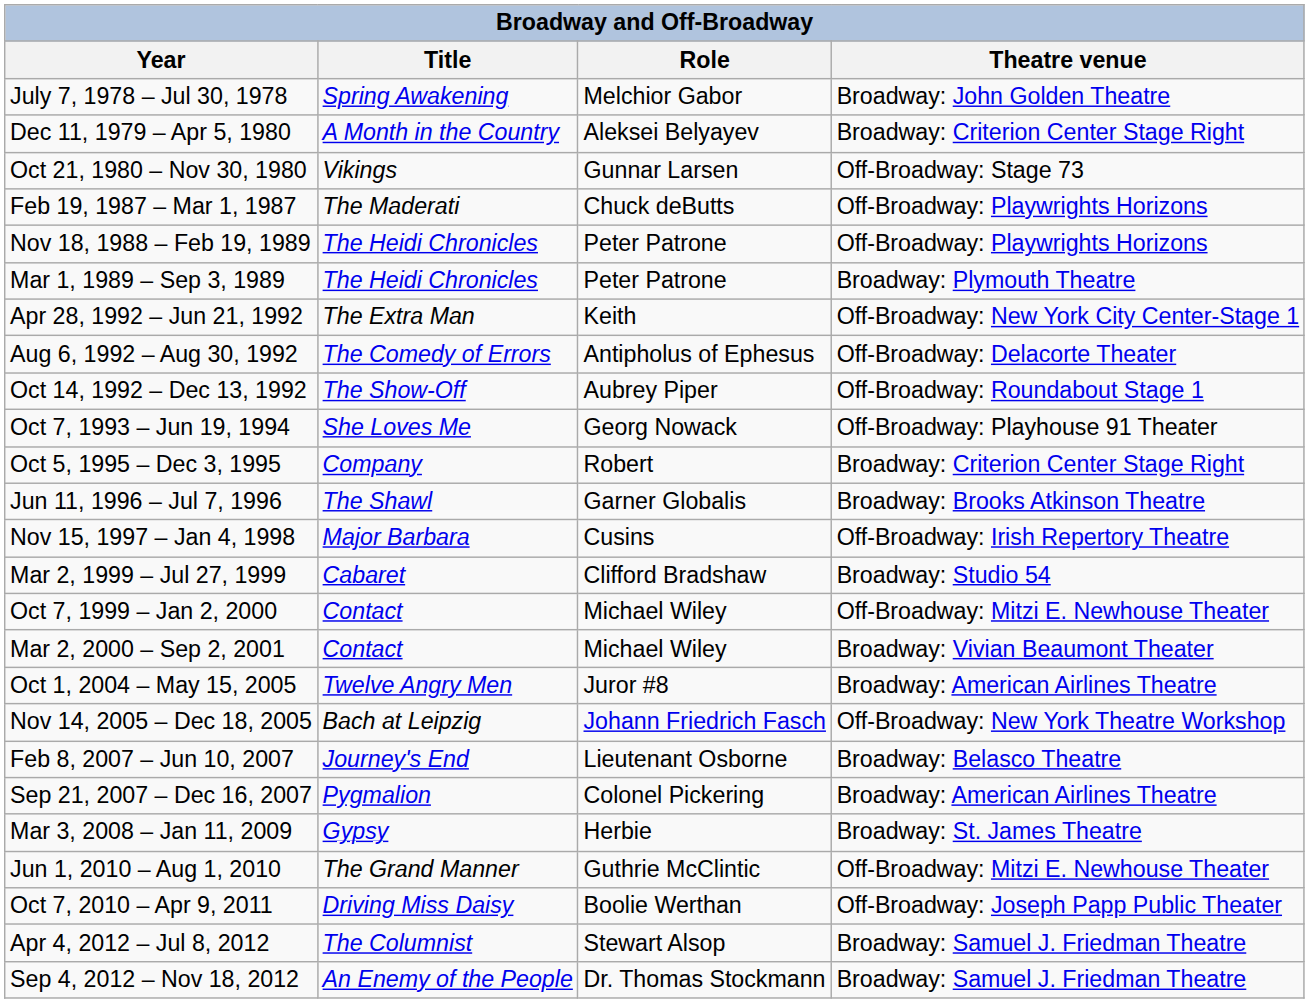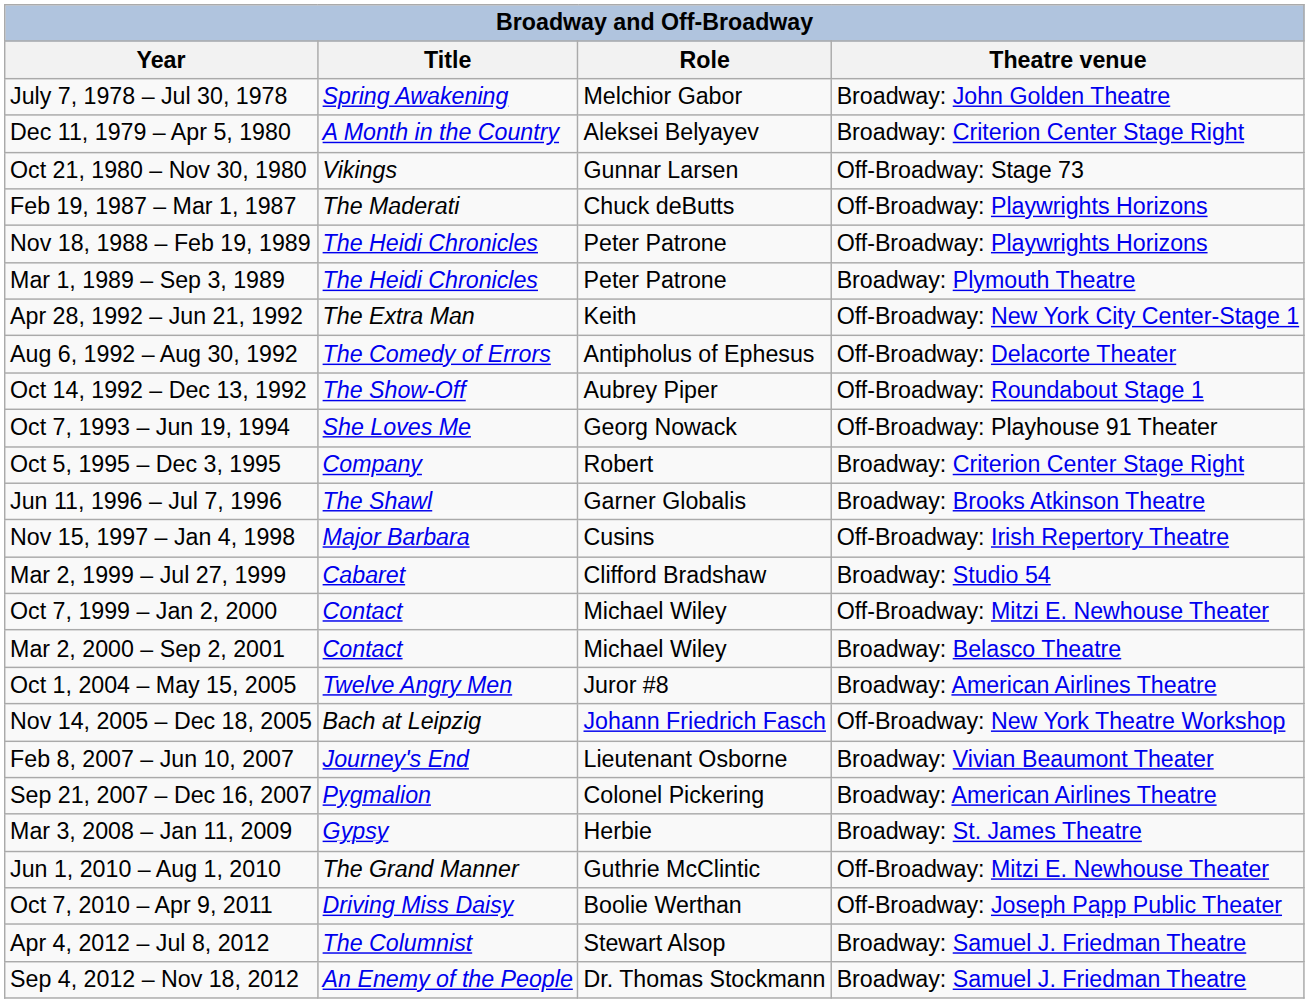 <table class="wikitable">
 <tr>
 <th colspan="4" style="background: LightSteelBlue;">Broadway and Off-Broadway</th>
 </tr>
 <tr>
 <th>Year</th>
 <th>Title</th>
 <th>Role</th>
 <th>Theatre venue</th>
 </tr>
 <tr>
 <td>July 7, 1978 – Jul 30, 1978</td>
 <td><em><a href='#'>Spring Awakening</a></em></td>
 <td>Melchior Gabor</td>
 <td>Broadway: <a href='#'>John Golden Theatre</a></td>
 </tr>
 <tr>
 <td>Dec 11, 1979 – Apr 5, 1980</td>
 <td><em><a href='#'>A Month in the Country</a></em></td>
 <td>Aleksei Belyayev</td>
 <td>Broadway: <a href='#'>Criterion Center Stage Right</a></td>
 </tr>
 <tr>
 <td>Oct 21, 1980 – Nov 30, 1980</td>
 <td><em>Vikings</em></td>
 <td>Gunnar Larsen</td>
 <td>Off-Broadway: Stage 73</td>
 </tr>
 <tr>
 <td>Feb 19, 1987 – Mar 1, 1987</td>
 <td><em>The Maderati</em></td>
 <td>Chuck deButts</td>
 <td>Off-Broadway: <a href='#'>Playwrights Horizons</a></td>
 </tr>
 <tr>
 <td>Nov 18, 1988 – Feb 19, 1989</td>
 <td><em><a href='#'>The Heidi Chronicles</a></em></td>
 <td>Peter Patrone</td>
 <td>Off-Broadway: <a href='#'>Playwrights Horizons</a></td>
 </tr>
 <tr>
 <td>Mar 1, 1989 – Sep 3, 1989</td>
 <td><em><a href='#'>The Heidi Chronicles</a></em></td>
 <td>Peter Patrone</td>
 <td>Broadway: <a href='#'>Plymouth Theatre</a></td>
 </tr>
 <tr>
 <td>Apr 28, 1992 – Jun 21, 1992</td>
 <td><em>The Extra Man</em></td>
 <td>Keith</td>
 <td>Off-Broadway: <a href='#'>New York City Center-Stage 1</a></td>
 </tr>
 <tr>
 <td>Aug 6, 1992 – Aug 30, 1992</td>
 <td><em><a href='#'>The Comedy of Errors</a></em></td>
 <td>Antipholus of Ephesus</td>
 <td>Off-Broadway: <a href='#'>Delacorte Theater</a></td>
 </tr>
 <tr>
 <td>Oct 14, 1992 – Dec 13, 1992</td>
 <td><em><a href='#'>The Show-Off</a></em></td>
 <td>Aubrey Piper</td>
 <td>Off-Broadway: <a href='#'>Roundabout Stage 1</a></td>
 </tr>
 <tr>
 <td>Oct 7, 1993 – Jun 19, 1994</td>
 <td><em><a href='#'>She Loves Me</a></em></td>
 <td>Georg Nowack</td>
 <td>Off-Broadway: Playhouse 91 Theater</td>
 </tr>
 <tr>
 <td>Oct 5, 1995 – Dec 3, 1995</td>
 <td><em><a href='#'>Company</a></em></td>
 <td>Robert</td>
 <td>Broadway: <a href='#'>Criterion Center Stage Right</a></td>
 </tr>
 <tr>
 <td>Jun 11, 1996 – Jul 7, 1996</td>
 <td><em><a href='#'>The Shawl</a></em></td>
 <td>Garner Globalis</td>
 <td>Broadway: <a href='#'>Brooks Atkinson Theatre</a></td>
 </tr>
 <tr>
 <td>Nov 15, 1997 – Jan 4, 1998</td>
 <td><em><a href='#'>Major Barbara</a></em></td>
 <td>Cusins</td>
 <td>Off-Broadway: <a href='#'>Irish Repertory Theatre</a></td>
 </tr>
 <tr>
 <td>Mar 2, 1999 – Jul 27, 1999</td>
 <td><em><a href='#'>Cabaret</a></em></td>
 <td>Clifford Bradshaw</td>
 <td>Broadway: <a href='#'>Studio 54</a></td>
 </tr>
 <tr>
 <td>Oct 7, 1999 – Jan 2, 2000</td>
 <td><em><a href='#'>Contact</a></em></td>
 <td>Michael Wiley</td>
 <td>Off-Broadway: <a href='#'>Mitzi E. Newhouse Theater</a></td>
 </tr>
 <tr>
 <td>Mar 2, 2000 – Sep 2, 2001</td>
 <td><em><a href='#'>Contact</a></em></td>
 <td>Michael Wiley</td>
-<td>Broadway: <a href='#'>Vivian Beaumont Theater</a></td>
+<td>Broadway: <a href='#'>Belasco Theatre</a></td>
 </tr>
 <tr>
 <td>Oct 1, 2004 – May 15, 2005</td>
 <td><em><a href='#'>Twelve Angry Men</a></em></td>
 <td>Juror #8</td>
 <td>Broadway: <a href='#'>American Airlines Theatre</a></td>
 </tr>
 <tr>
 <td>Nov 14, 2005 – Dec 18, 2005</td>
 <td><em>Bach at Leipzig</em></td>
 <td><a href='#'>Johann Friedrich Fasch</a></td>
 <td>Off-Broadway: <a href='#'>New York Theatre Workshop</a></td>
 </tr>
 <tr>
 <td>Feb 8, 2007 – Jun 10, 2007</td>
 <td><em><a href='#'>Journey's End</a></em></td>
 <td>Lieutenant Osborne</td>
-<td>Broadway: <a href='#'>Belasco Theatre</a></td>
+<td>Broadway: <a href='#'>Vivian Beaumont Theater</a></td>
 </tr>
 <tr>
 <td>Sep 21, 2007 – Dec 16, 2007</td>
 <td><em><a href='#'>Pygmalion</a></em></td>
 <td>Colonel Pickering</td>
 <td>Broadway: <a href='#'>American Airlines Theatre</a></td>
 </tr>
 <tr>
 <td>Mar 3, 2008 – Jan 11, 2009</td>
 <td><em><a href='#'>Gypsy</a></em></td>
 <td>Herbie</td>
 <td>Broadway: <a href='#'>St. James Theatre</a></td>
 </tr>
 <tr>
 <td>Jun 1, 2010 – Aug 1, 2010</td>
 <td><em>The Grand Manner</em></td>
 <td>Guthrie McClintic</td>
 <td>Off-Broadway: <a href='#'>Mitzi E. Newhouse Theater</a></td>
 </tr>
 <tr>
 <td>Oct 7, 2010 – Apr 9, 2011</td>
 <td><em><a href='#'>Driving Miss Daisy</a></em></td>
 <td>Boolie Werthan</td>
 <td>Off-Broadway: <a href='#'>Joseph Papp Public Theater</a></td>
 </tr>
 <tr>
 <td>Apr 4, 2012 – Jul 8, 2012</td>
 <td><em><a href='#'>The Columnist</a></em></td>
 <td>Stewart Alsop</td>
 <td>Broadway: <a href='#'>Samuel J. Friedman Theatre</a></td>
 </tr>
 <tr>
 <td>Sep 4, 2012 – Nov 18, 2012</td>
 <td><em><a href='#'>An Enemy of the People</a></em></td>
 <td>Dr. Thomas Stockmann</td>
 <td>Broadway: <a href='#'>Samuel J. Friedman Theatre</a></td>
 </tr>
 </table>
